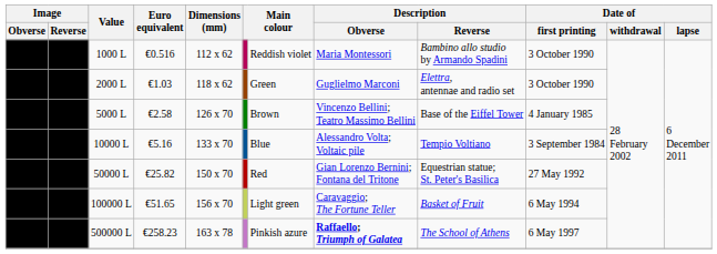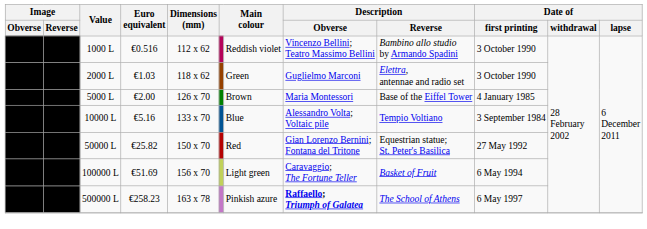 <table class="wikitable" style="margin:auto; font-size:90%; border-width:1px;">
 <tr>
 <th colspan=2>Image</th>
 <th rowspan=2>Value</th>
 <th rowspan=2>Euro<br>equivalent</th>
 <th rowspan=2>Dimensions<br>(mm)</th>
 <th rowspan=2 colspan=2>Main<br>colour</th>
 <th colspan=2>Description</th>
 <th colspan=3>Date of</th>
 </tr>
 <tr>
 <th>Obverse</th>
 <th>Reverse</th>
 <th>Obverse</th>
 <th>Reverse</th>
 <th>first printing</th>
 <th>withdrawal</th>
 <th>lapse</th>
 </tr>
 <tr>
 <td style="background:#000; text-align:center;"></td>
 <td style="background:#000; text-align:center;"></td>
 <td align="center">1000 L</td>
 <td align="center">€0.516</td>
 <td align="center">112 x 62</td>
 <td style="background:#b50259;"></td>
 <td>Reddish violet</td>
-<td><a href='#'>Maria Montessori</a></td>
+<td><a href='#'>Vincenzo Bellini</a>;<br><a href='#'>Teatro Massimo Bellini</a></td>
 <td><em>Bambino allo studio</em><br>by <a href='#'>Armando Spadini</a></td>
 <td>3 October 1990</td>
 <td rowspan="7">28<br>February<br>2002</td>
 <td rowspan="7">6<br>December<br>2011</td>
 </tr>
 <tr>
 <td style="background:#000; text-align:center;"></td>
 <td style="background:#000; text-align:center;"></td>
 <td align="center">2000 L</td>
 <td align="center">€1.03</td>
 <td align="center">118 x 62</td>
 <td style="background:#964100;"></td>
 <td>Green</td>
 <td><a href='#'>Guglielmo Marconi</a></td>
 <td><a href='#'><em>Elettra</em></a>,<br>antennae and radio set</td>
 <td>3 October 1990</td>
 </tr>
 <tr>
 <td style="background:#000; text-align:center;"></td>
 <td style="background:#000; text-align:center;"></td>
 <td align="center">5000 L</td>
-<td align="center">€2.58</td>
+<td align="center">€2.00</td>
 <td align="center">126 x 70</td>
 <td style="background:#008000;"></td>
 <td>Brown</td>
-<td><a href='#'>Vincenzo Bellini</a>;<br><a href='#'>Teatro Massimo Bellini</a></td>
+<td><a href='#'>Maria Montessori</a></td>
 <td>Base of the <a href='#'>Eiffel Tower</a></td>
 <td>4 January 1985</td>
 </tr>
 <tr>
 <td style="background:#000; text-align:center;"></td>
 <td style="background:#000; text-align:center;"></td>
 <td align="center">10000 L</td>
 <td align="center">€5.16</td>
 <td align="center">133 x 70</td>
 <td style="background:#015494;"></td>
 <td>Blue</td>
 <td><a href='#'>Alessandro Volta</a>;<br><a href='#'>Voltaic pile</a></td>
 <td><a href='#'>Tempio Voltiano</a></td>
 <td>3 September 1984</td>
 </tr>
 <tr>
 <td style="background:#000; text-align:center;"></td>
 <td style="background:#000; text-align:center;"></td>
 <td align="center">50000 L</td>
 <td align="center">€25.82</td>
 <td align="center">150 x 70</td>
 <td style="background:#b50202;"></td>
 <td>Red</td>
 <td><a href='#'>Gian Lorenzo Bernini</a>;<br><a href='#'>Fontana del Tritone</a></td>
 <td>Equestrian statue;<br><a href='#'>St. Peter's Basilica</a></td>
 <td>27 May 1992</td>
 </tr>
 <tr>
 <td style="background:#000; text-align:center;"></td>
 <td style="background:#000; text-align:center;"></td>
 <td align="center">100000 L</td>
-<td align="center">€51.65</td>
+<td align="center">€51.69</td>
 <td align="center">156 x 70</td>
 <td style="background:#c1d15a;"></td>
 <td>Light green</td>
 <td><a href='#'>Caravaggio</a>;<br><em><a href='#'>The Fortune Teller</a></em></td>
 <td><em><a href='#'>Basket of Fruit</a></em></td>
 <td>6 May 1994</td>
 </tr>
 <tr>
 <td style="background:#000; text-align:center;"></td>
 <td style="background:#000; text-align:center;"></td>
 <td align="center">500000 L</td>
 <td align="center">€258.23</td>
 <td align="center">163 x 78</td>
 <td style="background:#c377c7;"></td>
 <td>Pinkish azure</td>
 <td><strong><a href='#'>Raffaello</a>;<br><em><a href='#'>Triumph of Galatea</a></em></strong></td>
 <td><em><a href='#'>The School of Athens</a></em></td>
 <td>6 May 1997</td>
 </tr>
 <tr>
 </tr>
 </table>
